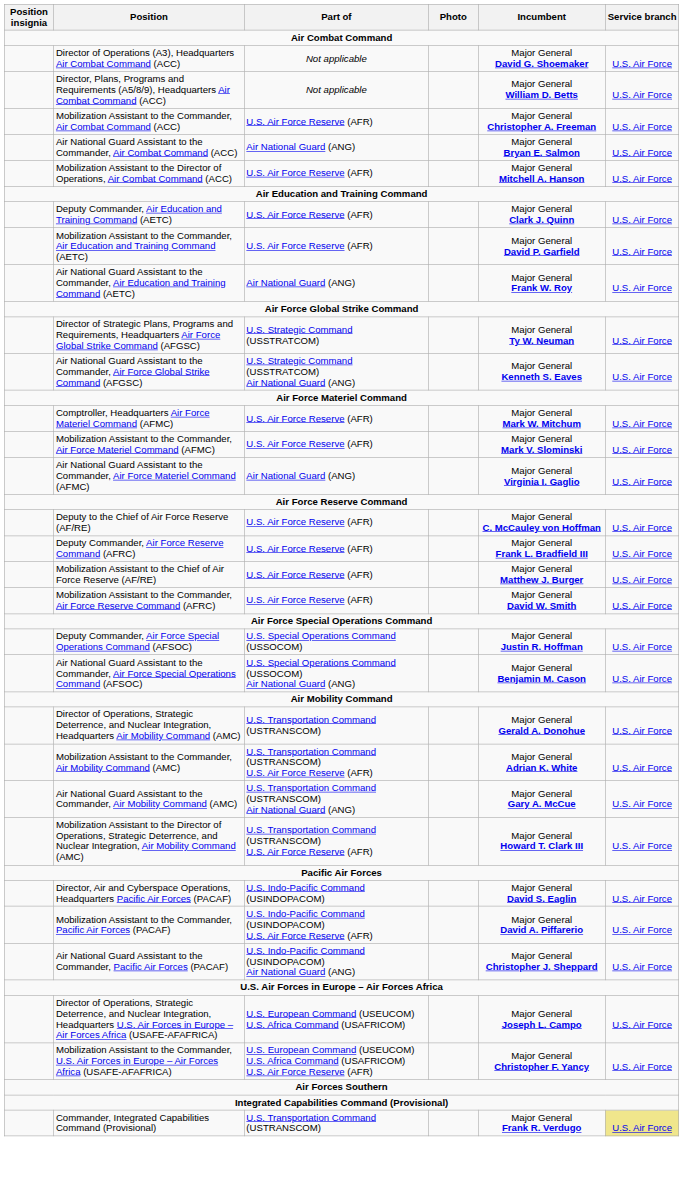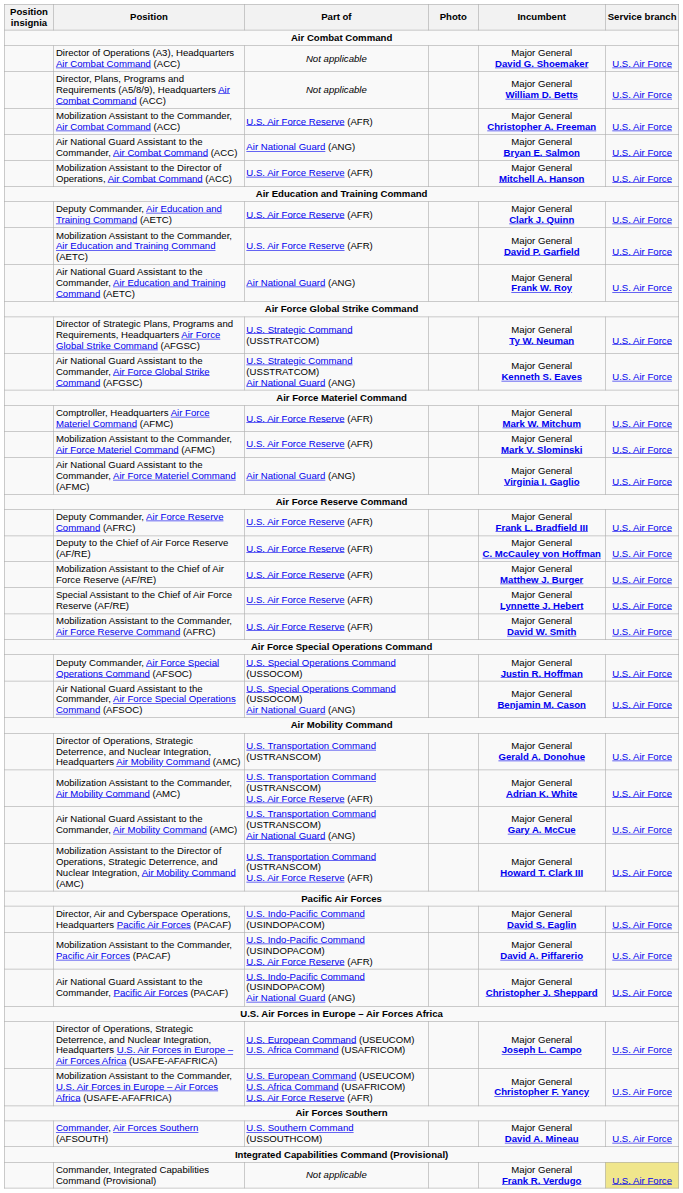 <table class="wikitable">
 <tr>
 <th width="75" style="text-align:center">Position insignia</th>
 <th width="310" style="text-align:center">Position</th>
 <th width="300" style="text-align:center">Part of</th>
 <th width="75" style="text-align:center">Photo</th>
 <th width="205" style="text-align:center">Incumbent</th>
 <th width="115" style="text-align:center">Service branch</th>
 </tr>
 <tr>
 <td colspan="6" style="text-align:center"><strong>Air Combat Command</strong></td>
 </tr>
 <tr>
 <td></td>
 <td>Director of Operations (A3), Headquarters <a href='#'>Air Combat Command</a> (ACC)</td>
 <td style="text-align:center"><em>Not applicable</em></td>
 <td></td>
 <td style="text-align:center">Major General<br><strong><a href='#'>David G. Shoemaker</a></strong></td>
 <td style="text-align:center"><br><a href='#'>U.S. Air Force</a></td>
 </tr>
 <tr>
 <td></td>
 <td>Director, Plans, Programs and Requirements (A5/8/9), Headquarters <a href='#'>Air Combat Command</a> (ACC)</td>
 <td style="text-align:center"><em>Not applicable</em></td>
 <td></td>
 <td style="text-align:center">Major General<br><strong><a href='#'>William D. Betts</a></strong></td>
 <td style="text-align:center"><br><a href='#'>U.S. Air Force</a></td>
 </tr>
 <tr>
 <td></td>
 <td>Mobilization Assistant to the Commander, <a href='#'>Air Combat Command</a> (ACC)</td>
 <td> <a href='#'>U.S. Air Force Reserve</a> (AFR)</td>
 <td></td>
 <td style="text-align:center">Major General<br><strong><a href='#'>Christopher A. Freeman</a></strong></td>
 <td style="text-align:center"><br><a href='#'>U.S. Air Force</a></td>
 </tr>
 <tr>
 <td></td>
 <td>Air National Guard Assistant to the Commander, <a href='#'>Air Combat Command</a> (ACC)</td>
 <td> <a href='#'>Air National Guard</a> (ANG)</td>
 <td></td>
 <td style="text-align:center">Major General<br><strong><a href='#'>Bryan E. Salmon</a></strong></td>
 <td style="text-align:center"><br><a href='#'>U.S. Air Force</a></td>
 </tr>
 <tr>
 <td></td>
 <td>Mobilization Assistant to the Director of Operations, <a href='#'>Air Combat Command</a> (ACC)</td>
 <td> <a href='#'>U.S. Air Force Reserve</a> (AFR)</td>
 <td></td>
 <td style="text-align:center">Major General<br><strong><a href='#'>Mitchell A. Hanson</a></strong></td>
 <td style="text-align:center"><br><a href='#'>U.S. Air Force</a></td>
 </tr>
 <tr>
 <td colspan="6" style="text-align:center"><strong>Air Education and Training Command</strong></td>
 </tr>
 <tr>
 <td></td>
 <td>Deputy Commander, <a href='#'>Air Education and Training Command</a> (AETC)</td>
 <td> <a href='#'>U.S. Air Force Reserve</a> (AFR)</td>
 <td></td>
 <td style="text-align:center">Major General<br><strong><a href='#'>Clark J. Quinn</a></strong></td>
 <td style="text-align:center"><br><a href='#'>U.S. Air Force</a></td>
 </tr>
 <tr>
 <td></td>
 <td>Mobilization Assistant to the Commander, <a href='#'>Air Education and Training Command</a> (AETC)</td>
 <td> <a href='#'>U.S. Air Force Reserve</a> (AFR)</td>
 <td></td>
 <td style="text-align:center">Major General<br><strong><a href='#'>David P. Garfield</a></strong></td>
 <td style="text-align:center"><br><a href='#'>U.S. Air Force</a></td>
 </tr>
 <tr>
 <td></td>
 <td>Air National Guard Assistant to the Commander, <a href='#'>Air Education and Training Command</a> (AETC)</td>
 <td> <a href='#'>Air National Guard</a> (ANG)</td>
 <td></td>
 <td style="text-align:center">Major General<br><strong><a href='#'>Frank W. Roy</a></strong></td>
 <td style="text-align:center"><br><a href='#'>U.S. Air Force</a></td>
 </tr>
 <tr>
 <td colspan="6" style="text-align:center"><strong>Air Force Global Strike Command</strong></td>
 </tr>
 <tr>
 <td></td>
 <td>Director of Strategic Plans, Programs and Requirements, Headquarters <a href='#'>Air Force Global Strike Command</a> (AFGSC)</td>
 <td> <a href='#'>U.S. Strategic Command</a> (USSTRATCOM)</td>
 <td></td>
 <td style="text-align:center">Major General<br><strong><a href='#'>Ty W. Neuman</a></strong></td>
 <td style="text-align:center"><br><a href='#'>U.S. Air Force</a></td>
 </tr>
 <tr>
 <td></td>
 <td>Air National Guard Assistant to the Commander, <a href='#'>Air Force Global Strike Command</a> (AFGSC)</td>
 <td> <a href='#'>U.S. Strategic Command</a> (USSTRATCOM)<br> <a href='#'>Air National Guard</a> (ANG)</td>
 <td></td>
 <td style="text-align:center">Major General<br><strong><a href='#'>Kenneth S. Eaves</a></strong></td>
 <td style="text-align:center"><br><a href='#'>U.S. Air Force</a></td>
 </tr>
 <tr>
 <td colspan="6" style="text-align:center"><strong>Air Force Materiel Command</strong></td>
 </tr>
 <tr>
 <td></td>
 <td>Comptroller, Headquarters <a href='#'>Air Force Materiel Command</a> (AFMC)</td>
 <td> <a href='#'>U.S. Air Force Reserve</a> (AFR)</td>
 <td></td>
 <td style="text-align:center">Major General<br><strong><a href='#'>Mark W. Mitchum</a></strong></td>
 <td style="text-align:center"><br><a href='#'>U.S. Air Force</a></td>
 </tr>
 <tr>
 <td></td>
 <td>Mobilization Assistant to the Commander, <a href='#'>Air Force Materiel Command</a> (AFMC)</td>
 <td> <a href='#'>U.S. Air Force Reserve</a> (AFR)</td>
 <td></td>
 <td style="text-align:center">Major General<br><strong><a href='#'>Mark V. Slominski</a></strong></td>
 <td style="text-align:center"><br><a href='#'>U.S. Air Force</a></td>
 </tr>
 <tr>
 <td></td>
 <td>Air National Guard Assistant to the Commander, <a href='#'>Air Force Materiel Command</a> (AFMC)</td>
 <td> <a href='#'>Air National Guard</a> (ANG)</td>
 <td></td>
 <td style="text-align:center">Major General<br><strong><a href='#'>Virginia I. Gaglio</a></strong></td>
 <td style="text-align:center"><br><a href='#'>U.S. Air Force</a></td>
 </tr>
 <tr>
 <td colspan="6" style="text-align:center"><strong>Air Force Reserve Command</strong></td>
 </tr>
 <tr>
 <td></td>
+<td>Deputy Commander, <a href='#'>Air Force Reserve Command</a> (AFRC)</td>
+<td> <a href='#'>U.S. Air Force Reserve</a> (AFR)</td>
+<td></td>
+<td style="text-align:center">Major General<br><strong><a href='#'>Frank L. Bradfield III</a></strong></td>
+<td style="text-align:center"><br><a href='#'>U.S. Air Force</a></td>
+</tr>
+<tr>
+<td></td>
 <td>Deputy to the Chief of Air Force Reserve (AF/RE)</td>
 <td> <a href='#'>U.S. Air Force Reserve</a> (AFR)</td>
 <td></td>
 <td style="text-align:center">Major General<br><strong><a href='#'>C. McCauley von Hoffman</a></strong></td>
 <td style="text-align:center"><br><a href='#'>U.S. Air Force</a></td>
 </tr>
 <tr>
 <td></td>
-<td>Deputy Commander, <a href='#'>Air Force Reserve Command</a> (AFRC)</td>
+<td>Mobilization Assistant to the Chief of Air Force Reserve (AF/RE)</td>
 <td> <a href='#'>U.S. Air Force Reserve</a> (AFR)</td>
 <td></td>
-<td style="text-align:center">Major General<br><strong><a href='#'>Frank L. Bradfield III</a></strong></td>
+<td style="text-align:center">Major General<br><strong><a href='#'>Matthew J. Burger</a></strong></td>
 <td style="text-align:center"><br><a href='#'>U.S. Air Force</a></td>
 </tr>
 <tr>
 <td></td>
-<td>Mobilization Assistant to the Chief of Air Force Reserve (AF/RE)</td>
+<td>Special Assistant to the Chief of Air Force Reserve (AF/RE)</td>
 <td> <a href='#'>U.S. Air Force Reserve</a> (AFR)</td>
 <td></td>
-<td style="text-align:center">Major General<br><strong><a href='#'>Matthew J. Burger</a></strong></td>
+<td style="text-align:center">Major General<br><strong><a href='#'>Lynnette J. Hebert</a></strong></td>
 <td style="text-align:center"><br><a href='#'>U.S. Air Force</a></td>
 </tr>
 <tr>
 <td></td>
 <td>Mobilization Assistant to the Commander, <a href='#'>Air Force Reserve Command</a> (AFRC)</td>
 <td> <a href='#'>U.S. Air Force Reserve</a> (AFR)</td>
 <td></td>
 <td style="text-align:center">Major General<br><strong><a href='#'>David W. Smith</a></strong></td>
 <td style="text-align:center"><br><a href='#'>U.S. Air Force</a></td>
 </tr>
 <tr>
 <td colspan="6" style="text-align:center"><strong>Air Force Special Operations Command</strong></td>
 </tr>
 <tr>
 <td></td>
 <td>Deputy Commander, <a href='#'>Air Force Special Operations Command</a> (AFSOC)</td>
 <td> <a href='#'>U.S. Special Operations Command</a> (USSOCOM)</td>
 <td></td>
 <td style="text-align:center">Major General<br><strong><a href='#'>Justin R. Hoffman</a></strong></td>
 <td style="text-align:center"><br><a href='#'>U.S. Air Force</a></td>
 </tr>
 <tr>
 <td></td>
 <td>Air National Guard Assistant to the Commander, <a href='#'>Air Force Special Operations Command</a> (AFSOC)</td>
 <td> <a href='#'>U.S. Special Operations Command</a> (USSOCOM)<br> <a href='#'>Air National Guard</a> (ANG)</td>
 <td></td>
 <td style="text-align:center">Major General<br><strong><a href='#'>Benjamin M. Cason</a></strong></td>
 <td style="text-align:center"><br><a href='#'>U.S. Air Force</a></td>
 </tr>
 <tr>
 <td colspan="6" style="text-align:center"><strong>Air Mobility Command</strong></td>
 </tr>
 <tr>
 <td></td>
 <td>Director of Operations, Strategic Deterrence, and Nuclear Integration, Headquarters <a href='#'>Air Mobility Command</a> (AMC)</td>
 <td> <a href='#'>U.S. Transportation Command</a> (USTRANSCOM)</td>
 <td></td>
 <td style="text-align:center">Major General<br><strong><a href='#'>Gerald A. Donohue</a></strong></td>
 <td style="text-align:center"><br><a href='#'>U.S. Air Force</a></td>
 </tr>
 <tr>
 <td></td>
 <td>Mobilization Assistant to the Commander, <a href='#'>Air Mobility Command</a> (AMC)</td>
 <td> <a href='#'>U.S. Transportation Command</a> (USTRANSCOM)<br> <a href='#'>U.S. Air Force Reserve</a> (AFR)</td>
 <td></td>
 <td style="text-align:center">Major General<br><strong><a href='#'>Adrian K. White</a></strong></td>
 <td style="text-align:center"><br><a href='#'>U.S. Air Force</a></td>
 </tr>
 <tr>
 <td></td>
 <td>Air National Guard Assistant to the Commander, <a href='#'>Air Mobility Command</a> (AMC)</td>
 <td> <a href='#'>U.S. Transportation Command</a> (USTRANSCOM)<br> <a href='#'>Air National Guard</a> (ANG)</td>
 <td></td>
 <td style="text-align:center">Major General<br><strong><a href='#'>Gary A. McCue</a></strong></td>
 <td style="text-align:center"><br><a href='#'>U.S. Air Force</a></td>
 </tr>
 <tr>
 <td></td>
 <td>Mobilization Assistant to the Director of Operations, Strategic Deterrence, and Nuclear Integration, <a href='#'>Air Mobility Command</a> (AMC)</td>
 <td> <a href='#'>U.S. Transportation Command</a> (USTRANSCOM)<br> <a href='#'>U.S. Air Force Reserve</a> (AFR)</td>
 <td></td>
 <td style="text-align:center">Major General<br><strong><a href='#'>Howard T. Clark III</a></strong></td>
 <td style="text-align:center"><br><a href='#'>U.S. Air Force</a></td>
 </tr>
 <tr>
 <td colspan="6" style="text-align:center"><strong>Pacific Air Forces</strong></td>
 </tr>
 <tr>
 <td></td>
 <td>Director, Air and Cyberspace Operations, Headquarters <a href='#'>Pacific Air Forces</a> (PACAF)</td>
 <td> <a href='#'>U.S. Indo-Pacific Command</a> (USINDOPACOM)</td>
 <td></td>
 <td style="text-align:center">Major General<br><strong><a href='#'>David S. Eaglin</a></strong></td>
 <td style="text-align:center"><br><a href='#'>U.S. Air Force</a></td>
 </tr>
 <tr>
 <td></td>
 <td>Mobilization Assistant to the Commander, <a href='#'>Pacific Air Forces</a> (PACAF)</td>
 <td> <a href='#'>U.S. Indo-Pacific Command</a> (USINDOPACOM)<br> <a href='#'>U.S. Air Force Reserve</a> (AFR)</td>
 <td></td>
 <td style="text-align:center">Major General<br><strong><a href='#'>David A. Piffarerio</a></strong></td>
 <td style="text-align:center"><br><a href='#'>U.S. Air Force</a></td>
 </tr>
 <tr>
 <td></td>
 <td>Air National Guard Assistant to the Commander, <a href='#'>Pacific Air Forces</a> (PACAF)</td>
 <td> <a href='#'>U.S. Indo-Pacific Command</a> (USINDOPACOM)<br> <a href='#'>Air National Guard</a> (ANG)</td>
 <td></td>
 <td style="text-align:center">Major General<br><strong><a href='#'>Christopher J. Sheppard</a></strong></td>
 <td style="text-align:center"><br><a href='#'>U.S. Air Force</a></td>
 </tr>
 <tr>
 <td colspan="6" style="text-align:center"><strong>U.S. Air Forces in Europe – Air Forces Africa</strong></td>
 </tr>
 <tr>
 <td> </td>
 <td>Director of Operations, Strategic Deterrence, and Nuclear Integration, Headquarters <a href='#'>U.S. Air Forces in Europe – Air Forces Africa</a> (USAFE-AFAFRICA)</td>
 <td> <a href='#'>U.S. European Command</a> (USEUCOM)<br> <a href='#'>U.S. Africa Command</a> (USAFRICOM)</td>
 <td></td>
 <td style="text-align:center">Major General<br><strong><a href='#'>Joseph L. Campo</a></strong></td>
 <td style="text-align:center"><br><a href='#'>U.S. Air Force</a></td>
 </tr>
 <tr>
 <td> </td>
 <td>Mobilization Assistant to the Commander, <a href='#'>U.S. Air Forces in Europe – Air Forces Africa</a> (USAFE-AFAFRICA)</td>
 <td> <a href='#'>U.S. European Command</a> (USEUCOM)<br> <a href='#'>U.S. Africa Command</a> (USAFRICOM)<br> <a href='#'>U.S. Air Force Reserve</a> (AFR)</td>
 <td></td>
 <td style="text-align:center">Major General<br><strong><a href='#'>Christopher F. Yancy</a></strong></td>
 <td style="text-align:center"><br><a href='#'>U.S. Air Force</a></td>
 </tr>
 <tr>
 <td colspan="6" style="text-align:center"><strong>Air Forces Southern</strong></td>
 </tr>
 <tr>
+<td></td>
+<td><a href='#'>Commander</a>, <a href='#'>Air Forces Southern</a> (AFSOUTH)</td>
+<td> <a href='#'>U.S. Southern Command</a> (USSOUTHCOM)</td>
+<td></td>
+<td style="text-align:center">Major General<br><strong><a href='#'>David A. Mineau</a></strong></td>
+<td style="text-align:center"><br><a href='#'>U.S. Air Force</a></td>
+</tr>
+<tr>
 <td colspan="6" style="text-align:center"><strong>Integrated Capabilities Command (Provisional)</strong></td>
 </tr>
 <tr>
 <td></td>
 <td>Commander, Integrated Capabilities Command (Provisional)</td>
-<td> <a href='#'>U.S. Transportation Command</a> (USTRANSCOM)</td>
+<td style="text-align:center"><em>Not applicable</em></td>
 <td></td>
 <td style="text-align:center">Major General<br><strong><a href='#'>Frank R. Verdugo</a></strong></td>
 <td style="background: khaki; text-align:center"><br><a href='#'>U.S. Air Force</a></td>
 </tr>
 </table>
